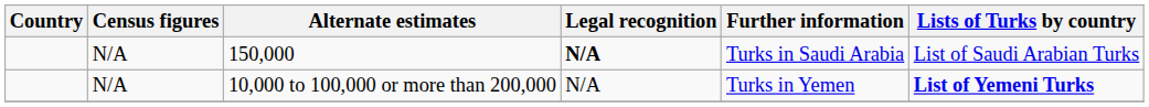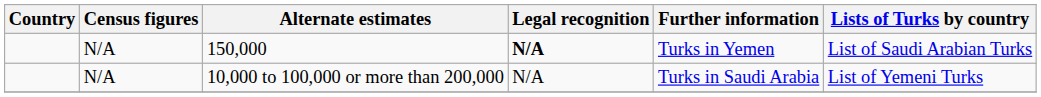 <table class="wikitable sortable">
 <tr>
 <th>Country</th>
 <th>Census figures</th>
 <th>Alternate estimates</th>
 <th>Legal recognition</th>
 <th>Further information</th>
 <th><a href='#'>Lists of Turks</a> by country</th>
 </tr>
 <tr>
 <td></td>
 <td>N/A</td>
 <td>150,000</td>
 <td><strong>N/A</strong></td>
-<td><a href='#'>Turks in Saudi Arabia</a></td>
+<td><a href='#'>Turks in Yemen</a></td>
 <td><a href='#'>List of Saudi Arabian Turks</a></td>
 </tr>
 <tr>
 <td></td>
 <td>N/A</td>
 <td>10,000 to 100,000 or more than 200,000</td>
 <td>N/A</td>
-<td><a href='#'>Turks in Yemen</a></td>
-<td><strong><a href='#'>List of Yemeni Turks</a></strong></td>
+<td><a href='#'>Turks in Saudi Arabia</a></td>
+<td><a href='#'>List of Yemeni Turks</a></td>
 </tr>
 <tr>
 </tr>
 </table>
